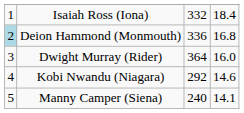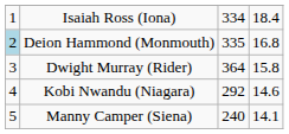 <table class="wikitable sortable" style="text-align:center">
 <tr>
 </tr>
 <tr>
 <td>1</td>
 <td>Isaiah Ross (Iona)</td>
-<td>332</td>
+<td>334</td>
 <td>18.4</td>
 </tr>
 <tr>
 <td style="background: lightblue;">2</td>
 <td>Deion Hammond (Monmouth)</td>
-<td>336</td>
+<td>335</td>
 <td>16.8</td>
 </tr>
 <tr>
 <td>3</td>
 <td>Dwight Murray (Rider)</td>
 <td>364</td>
-<td>16.0</td>
+<td>15.8</td>
 </tr>
 <tr>
 <td>4</td>
 <td>Kobi Nwandu (Niagara)</td>
 <td>292</td>
 <td>14.6</td>
 </tr>
 <tr>
 <td>5</td>
 <td>Manny Camper (Siena)</td>
 <td>240</td>
 <td>14.1</td>
 </tr>
 </table>
